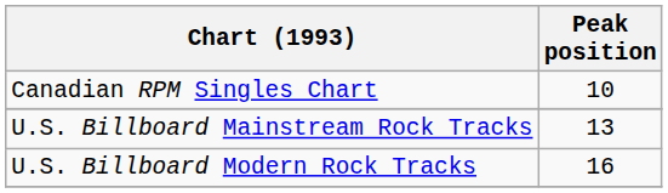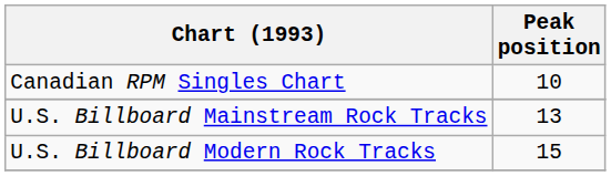 <table class="wikitable">
 <tr>
 <th>Chart (1993)</th>
 <th>Peak<br>position</th>
 </tr>
 <tr>
 <td align="left">Canadian <em>RPM</em> <a href='#'>Singles Chart</a></td>
 <td align="center">10</td>
 </tr>
 <tr>
 </tr>
 <tr>
 <td align="left">U.S. <em>Billboard</em> <a href='#'>Mainstream Rock Tracks</a></td>
 <td align="center">13</td>
 </tr>
 <tr>
 <td align="left">U.S. <em>Billboard</em> <a href='#'>Modern Rock Tracks</a></td>
-<td align="center">16</td>
+<td align="center">15</td>
 </tr>
 <tr>
 </tr>
 </table>
